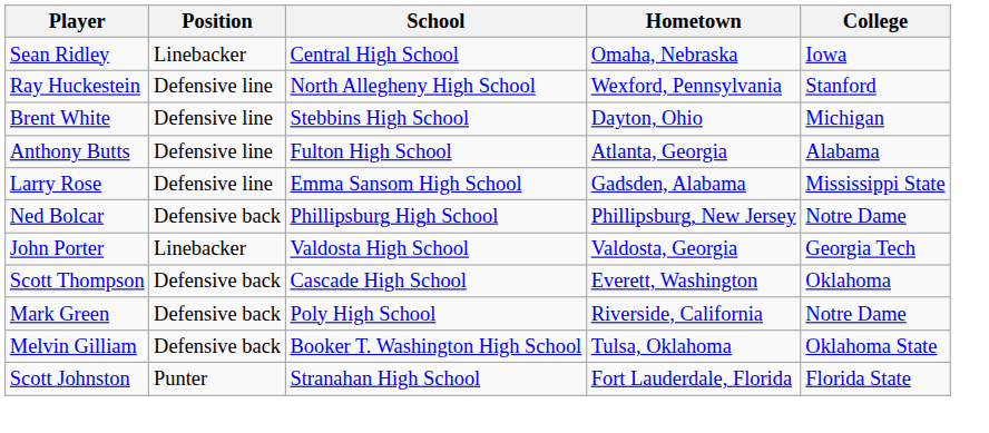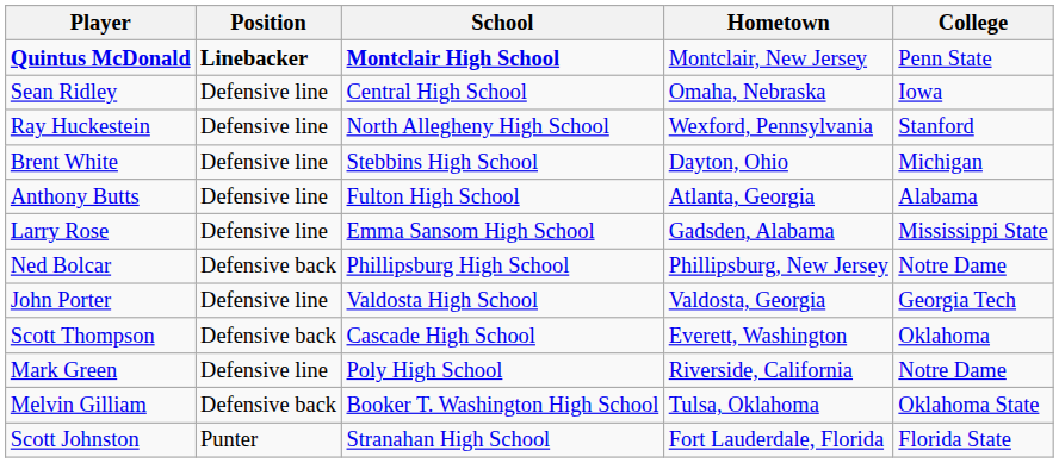 <table class="wikitable">
 <tr>
 <th>Player</th>
 <th>Position</th>
 <th>School</th>
 <th>Hometown</th>
 <th>College</th>
 </tr>
 <tr>
+<td><strong><a href='#'>Quintus McDonald</a></strong></td>
+<td><strong>Linebacker</strong></td>
+<td><strong><a href='#'>Montclair High School</a></strong></td>
+<td><a href='#'>Montclair, New Jersey</a></td>
+<td><a href='#'>Penn State</a></td>
+</tr>
+<tr>
 <td><a href='#'>Sean Ridley</a></td>
-<td>Linebacker</td>
+<td>Defensive line</td>
 <td><a href='#'>Central High School</a></td>
 <td><a href='#'>Omaha, Nebraska</a></td>
 <td><a href='#'>Iowa</a></td>
 </tr>
 <tr>
 <td><a href='#'>Ray Huckestein</a></td>
 <td>Defensive line</td>
 <td><a href='#'>North Allegheny High School</a></td>
 <td><a href='#'>Wexford, Pennsylvania</a></td>
 <td><a href='#'>Stanford</a></td>
 </tr>
 <tr>
 <td><a href='#'>Brent White</a></td>
 <td>Defensive line</td>
 <td><a href='#'>Stebbins High School</a></td>
 <td><a href='#'>Dayton, Ohio</a></td>
 <td><a href='#'>Michigan</a></td>
 </tr>
 <tr>
 <td><a href='#'>Anthony Butts</a></td>
 <td>Defensive line</td>
 <td><a href='#'>Fulton High School</a></td>
 <td><a href='#'>Atlanta, Georgia</a></td>
 <td><a href='#'>Alabama</a></td>
 </tr>
 <tr>
 <td><a href='#'>Larry Rose</a></td>
 <td>Defensive line</td>
 <td><a href='#'>Emma Sansom High School</a></td>
 <td><a href='#'>Gadsden, Alabama</a></td>
 <td><a href='#'>Mississippi State</a></td>
 </tr>
 <tr>
 <td><a href='#'>Ned Bolcar</a></td>
 <td>Defensive back</td>
 <td><a href='#'>Phillipsburg High School</a></td>
 <td><a href='#'>Phillipsburg, New Jersey</a></td>
 <td><a href='#'>Notre Dame</a></td>
 </tr>
 <tr>
 <td><a href='#'>John Porter</a></td>
-<td>Linebacker</td>
+<td>Defensive line</td>
 <td><a href='#'>Valdosta High School</a></td>
 <td><a href='#'>Valdosta, Georgia</a></td>
 <td><a href='#'>Georgia Tech</a></td>
 </tr>
 <tr>
 <td><a href='#'>Scott Thompson</a></td>
 <td>Defensive back</td>
 <td><a href='#'>Cascade High School</a></td>
 <td><a href='#'>Everett, Washington</a></td>
 <td><a href='#'>Oklahoma</a></td>
 </tr>
 <tr>
 <td><a href='#'>Mark Green</a></td>
-<td>Defensive back</td>
+<td>Defensive line</td>
 <td><a href='#'>Poly High School</a></td>
 <td><a href='#'>Riverside, California</a></td>
 <td><a href='#'>Notre Dame</a></td>
 </tr>
 <tr>
 <td><a href='#'>Melvin Gilliam</a></td>
 <td>Defensive back</td>
 <td><a href='#'>Booker T. Washington High School</a></td>
 <td><a href='#'>Tulsa, Oklahoma</a></td>
 <td><a href='#'>Oklahoma State</a></td>
 </tr>
 <tr>
 <td><a href='#'>Scott Johnston</a></td>
 <td>Punter</td>
 <td><a href='#'>Stranahan High School</a></td>
 <td><a href='#'>Fort Lauderdale, Florida</a></td>
 <td><a href='#'>Florida State</a></td>
 </tr>
 </table>
